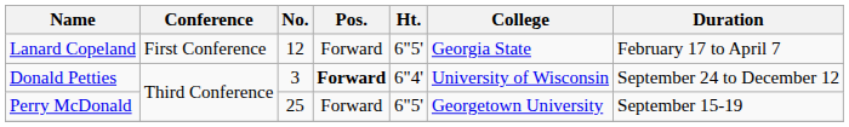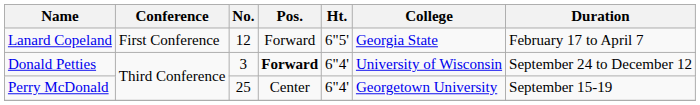 <table class="wikitable" border="1">
 <tr>
 <th>Name</th>
 <th>Conference</th>
 <th>No.</th>
 <th>Pos.</th>
 <th>Ht.</th>
 <th>College</th>
 <th>Duration</th>
 </tr>
 <tr>
 <td><a href='#'>Lanard Copeland</a></td>
 <td>First Conference</td>
 <td align=center>12</td>
 <td align=center>Forward</td>
 <td align=center>6"5'</td>
 <td><a href='#'>Georgia State</a></td>
 <td>February 17 to April 7</td>
 </tr>
 <tr>
 <td><a href='#'>Donald Petties</a></td>
 <td rowspan="2">Third Conference</td>
 <td align=center>3</td>
 <td align=center><strong>Forward</strong></td>
 <td align=center>6"4'</td>
 <td><a href='#'>University of Wisconsin</a></td>
 <td>September 24 to December 12</td>
 </tr>
 <tr>
 <td><a href='#'>Perry McDonald</a></td>
 <td align=center>25</td>
-<td align=center>Forward</td>
-<td align=center>6"5'</td>
+<td align=center>Center</td>
+<td align=center>6"4'</td>
 <td><a href='#'>Georgetown University</a></td>
 <td>September 15-19</td>
 </tr>
 <tr>
 </tr>
 </table>
